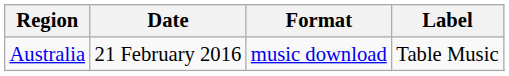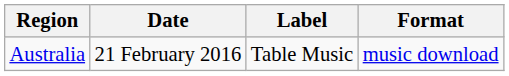 <table class="wikitable">
 <tr>
 <th>Region</th>
 <th>Date</th>
+<th>Label</th>
 <th>Format</th>
-<th>Label</th>
 </tr>
 <tr>
 <td><a href='#'>Australia</a></td>
 <td>21 February 2016</td>
+<td>Table Music</td>
 <td><a href='#'>music download</a></td>
-<td>Table Music</td>
 </tr>
 </table>
